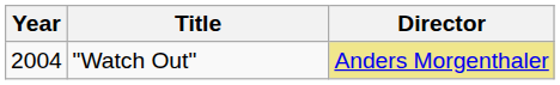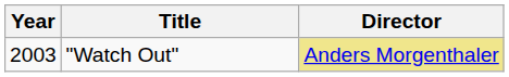 <table class="wikitable" border="1">
 <tr>
 <th>Year</th>
 <th width="175">Title</th>
 <th>Director</th>
 </tr>
 <tr>
-<td>2004</td>
+<td>2003</td>
 <td>"Watch Out"</td>
 <td style="background: khaki;"><a href='#'>Anders Morgenthaler</a></td>
 </tr>
 </table>
